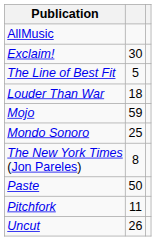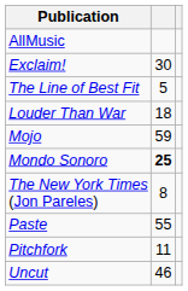 <table class="wikitable sortable">
 <tr>
 <th scope="col">Publication</th>
 <th scope="col"></th>
 <th scope="col"></th>
 </tr>
 <tr>
 <td><a href='#'>AllMusic</a></td>
 <td></td>
 <td align="center"></td>
 </tr>
 <tr>
 <td><em><a href='#'>Exclaim!</a></em></td>
 <td align="center">30</td>
 <td align="center"></td>
 </tr>
 <tr>
 <td><em><a href='#'>The Line of Best Fit</a></em></td>
 <td align="center">5</td>
 <td align="center"></td>
 </tr>
 <tr>
 <td><em><a href='#'>Louder Than War</a></em></td>
 <td align="center">18</td>
 <td align="center"></td>
 </tr>
 <tr>
 <td><em><a href='#'>Mojo</a></em></td>
 <td align="center">59</td>
 <td align="center"></td>
 </tr>
 <tr>
 <td><em><a href='#'>Mondo Sonoro</a></em></td>
-<td align="center">25</td>
+<td align="center"><strong>25</strong></td>
 <td align="center"></td>
 </tr>
 <tr>
 <td><em><a href='#'>The New York Times</a></em><br>(<a href='#'>Jon Pareles</a>)</td>
 <td align="center">8</td>
 <td align="center"></td>
 </tr>
 <tr>
 <td><em><a href='#'>Paste</a></em></td>
-<td align="center">50</td>
+<td align="center">55</td>
 <td align="center"></td>
 </tr>
 <tr>
 <td><em><a href='#'>Pitchfork</a></em></td>
 <td align="center">11</td>
 <td align="center"></td>
 </tr>
 <tr>
 <td><em><a href='#'>Uncut</a></em></td>
-<td align="center">26</td>
+<td align="center">46</td>
 <td align="center"></td>
 </tr>
 </table>
